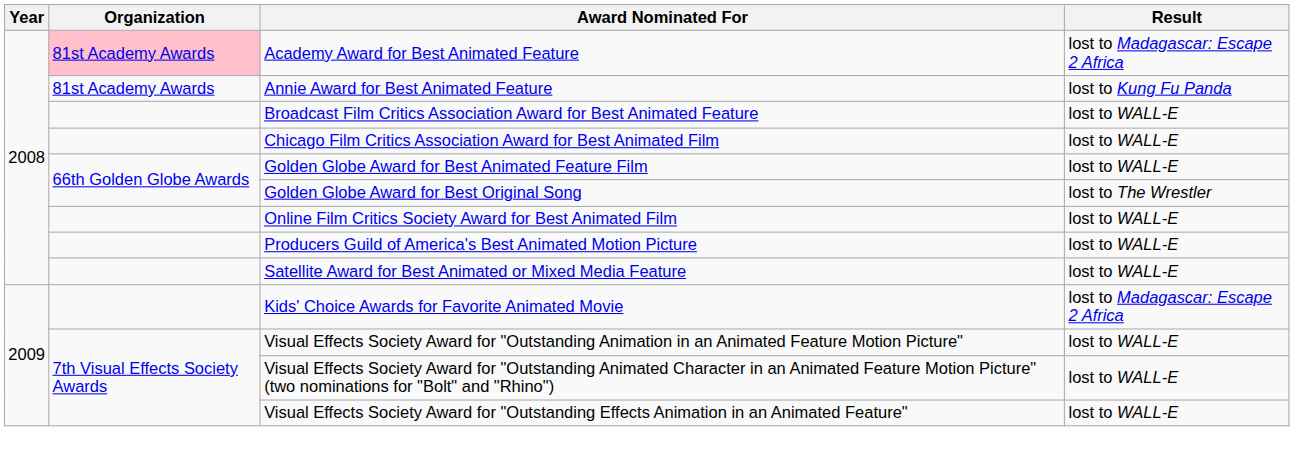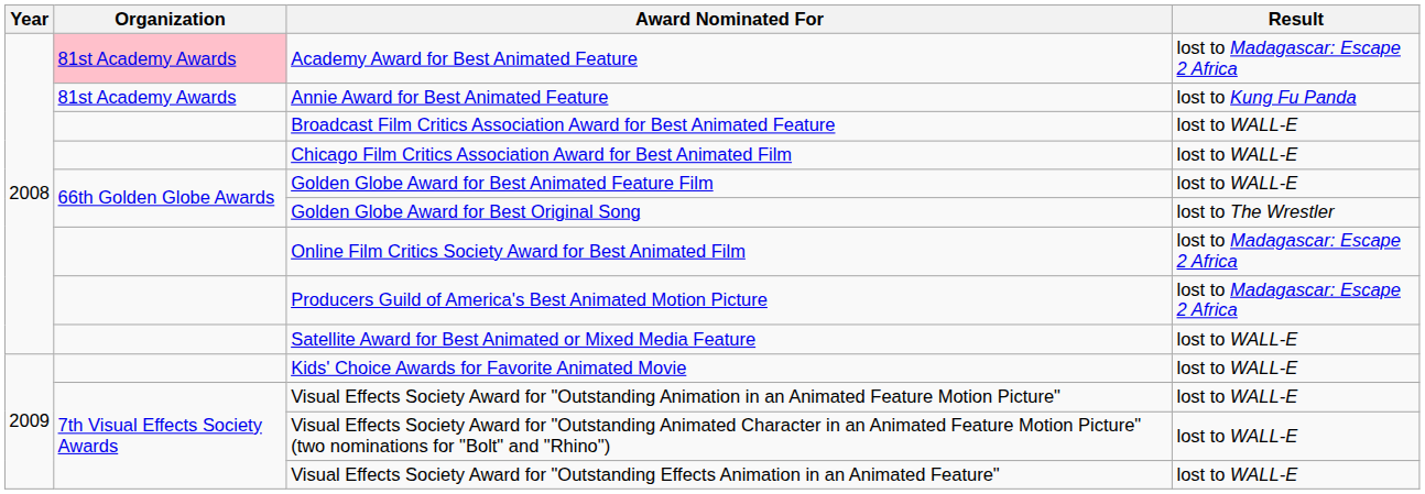 <table class="wikitable">
 <tr>
 <th>Year</th>
 <th>Organization</th>
 <th>Award Nominated For</th>
 <th>Result</th>
 </tr>
 <tr>
 <td rowspan="9">2008</td>
 <td style="background: pink;"><a href='#'>81st Academy Awards</a></td>
 <td><a href='#'>Academy Award for Best Animated Feature</a> </td>
 <td>lost to <em><a href='#'>Madagascar: Escape 2 Africa</a></em></td>
 </tr>
 <tr>
 <td><a href='#'>81st Academy Awards</a></td>
 <td><a href='#'>Annie Award for Best Animated Feature</a></td>
 <td>lost to <em><a href='#'>Kung Fu Panda</a></em></td>
 </tr>
 <tr>
 <td></td>
 <td><a href='#'>Broadcast Film Critics Association Award for Best Animated Feature</a></td>
 <td>lost to <em>WALL-E</em></td>
 </tr>
 <tr>
 <td></td>
 <td><a href='#'>Chicago Film Critics Association Award for Best Animated Film</a></td>
 <td>lost to <em>WALL-E</em></td>
 </tr>
 <tr>
 <td rowspan="2"><a href='#'>66th Golden Globe Awards</a></td>
 <td><a href='#'>Golden Globe Award for Best Animated Feature Film</a></td>
 <td>lost to <em>WALL-E</em></td>
 </tr>
 <tr>
 <td><a href='#'>Golden Globe Award for Best Original Song</a></td>
 <td>lost to <em>The Wrestler</em></td>
 </tr>
 <tr>
 <td></td>
 <td><a href='#'>Online Film Critics Society Award for Best Animated Film</a></td>
-<td>lost to <em>WALL-E</em></td>
+<td>lost to <em><a href='#'>Madagascar: Escape 2 Africa</a></em></td>
 </tr>
 <tr>
 <td></td>
 <td><a href='#'>Producers Guild of America's Best Animated Motion Picture</a></td>
-<td>lost to <em>WALL-E</em></td>
+<td>lost to <em><a href='#'>Madagascar: Escape 2 Africa</a></em></td>
 </tr>
 <tr>
 <td></td>
 <td><a href='#'>Satellite Award for Best Animated or Mixed Media Feature</a></td>
 <td>lost to <em>WALL-E</em></td>
 </tr>
 <tr>
 <td rowspan="4">2009</td>
 <td></td>
 <td><a href='#'>Kids' Choice Awards for Favorite Animated Movie</a></td>
-<td>lost to <em><a href='#'>Madagascar: Escape 2 Africa</a></em></td>
+<td>lost to <em>WALL-E</em></td>
 </tr>
 <tr>
 <td rowspan="3"><a href='#'>7th Visual Effects Society Awards</a></td>
 <td>Visual Effects Society Award for "Outstanding Animation in an Animated Feature Motion Picture"</td>
 <td>lost to <em>WALL-E</em></td>
 </tr>
 <tr>
 <td>Visual Effects Society Award for "Outstanding Animated Character in an Animated Feature Motion Picture" (two nominations for "Bolt" and "Rhino")</td>
 <td>lost to <em>WALL-E</em></td>
 </tr>
 <tr>
 <td>Visual Effects Society Award for "Outstanding Effects Animation in an Animated Feature"</td>
 <td>lost to <em>WALL-E</em></td>
 </tr>
 </table>
